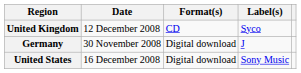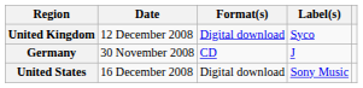 <table class="wikitable plainrowheaders">
 <tr>
 <th scope="col">Region</th>
 <th scope="col">Date</th>
 <th scope="col">Format(s)</th>
 <th scope="col">Label(s)</th>
 <th scope="col"></th>
 </tr>
 <tr>
 <th scope="row">United Kingdom</th>
 <td>12 December 2008</td>
-<td><a href='#'>CD</a></td>
+<td><a href='#'>Digital download</a></td>
 <td><a href='#'>Syco</a></td>
 <td></td>
 </tr>
 <tr>
 <th scope="row">Germany</th>
 <td>30 November 2008</td>
-<td>Digital download</td>
+<td><a href='#'>CD</a></td>
 <td><a href='#'>J</a></td>
 <td></td>
 </tr>
 <tr>
 <th scope="row">United States</th>
 <td>16 December 2008</td>
 <td>Digital download</td>
 <td><a href='#'>Sony Music</a></td>
 <td></td>
 </tr>
 </table>
